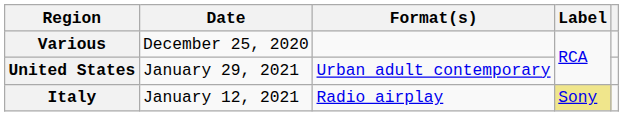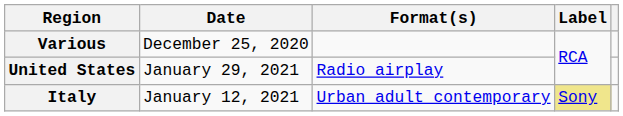 <table class="wikitable plainrowheaders">
 <tr>
 <th scope="col">Region</th>
 <th scope="col">Date</th>
 <th scope="col">Format(s)</th>
 <th scope="col">Label</th>
 <th scope="col" class="unsortable"></th>
 </tr>
 <tr>
 <th scope="row">Various</th>
 <td>December 25, 2020</td>
 <td></td>
 <td rowspan="2"><a href='#'>RCA</a></td>
 <td style="text-align:center"></td>
 </tr>
 <tr>
 <th scope="row">United States</th>
 <td>January 29, 2021</td>
-<td><a href='#'>Urban adult contemporary</a></td>
+<td><a href='#'>Radio airplay</a></td>
 <td style="text-align:center"></td>
 </tr>
 <tr>
 <th scope="row">Italy</th>
 <td>January 12, 2021</td>
-<td><a href='#'>Radio airplay</a></td>
+<td><a href='#'>Urban adult contemporary</a></td>
 <td style="background: khaki;"><a href='#'>Sony</a></td>
 <td style="text-align:center"></td>
 </tr>
 </table>
